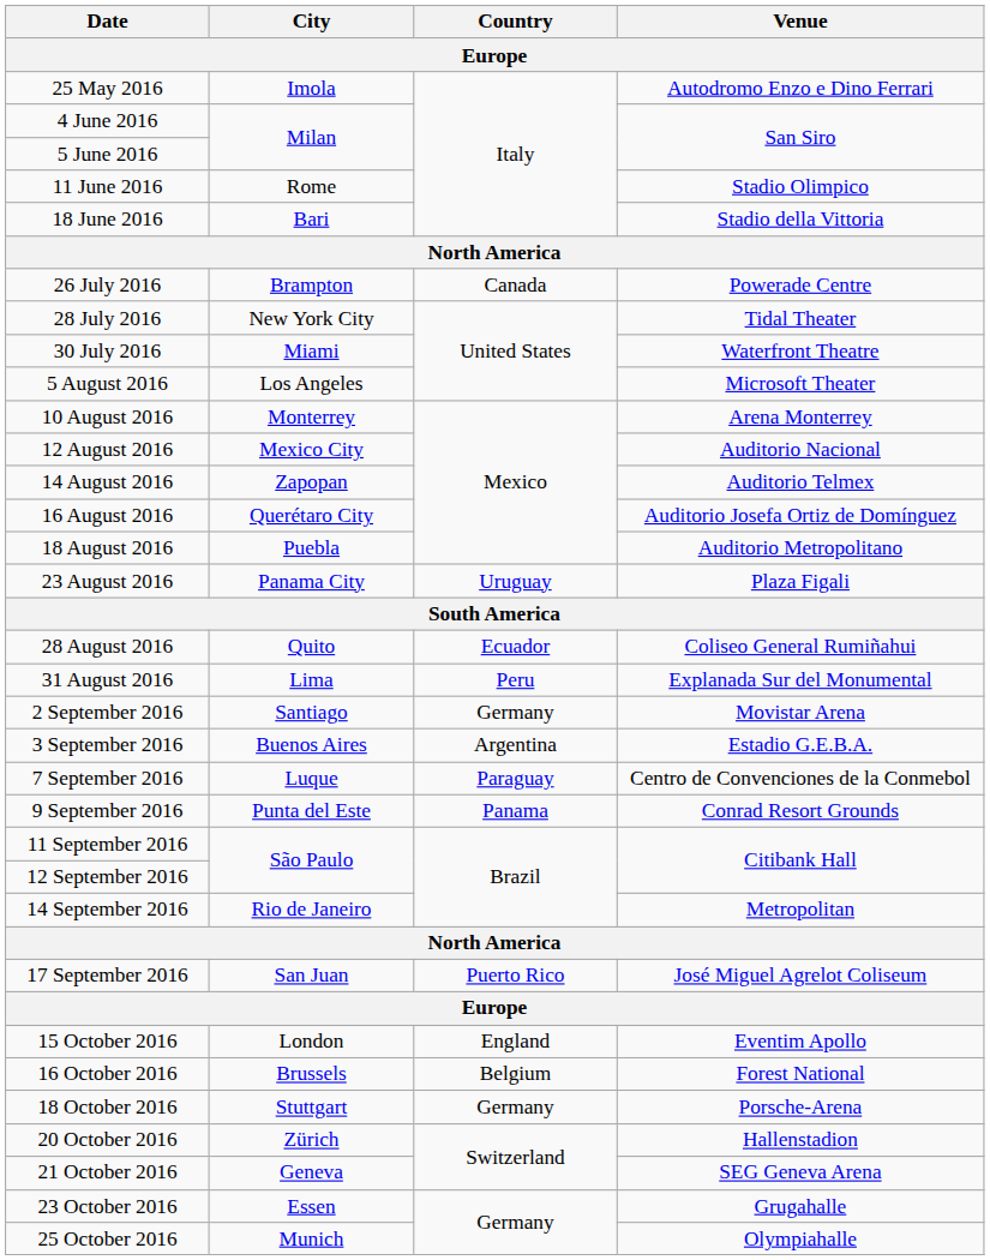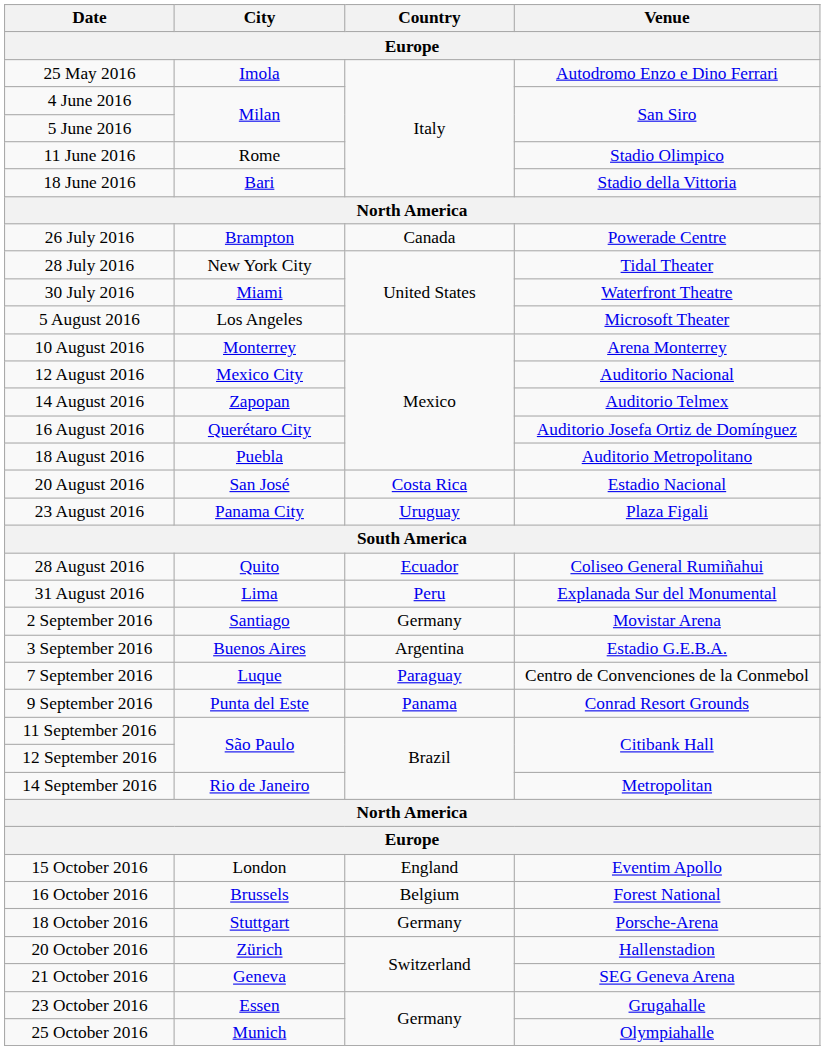 <table class="wikitable" style="text-align:center;">
 <tr>
 <th style="width:150px;">Date</th>
 <th style="width:150px;">City</th>
 <th style="width:150px;">Country</th>
 <th style="width:275px;">Venue</th>
 </tr>
 <tr>
 <th colspan="4">Europe</th>
 </tr>
 <tr>
 <td>25 May 2016</td>
 <td><a href='#'>Imola</a></td>
 <td rowspan="5">Italy</td>
 <td><a href='#'>Autodromo Enzo e Dino Ferrari</a></td>
 </tr>
 <tr>
 <td>4 June 2016</td>
 <td rowspan="2"><a href='#'>Milan</a></td>
 <td rowspan="2"><a href='#'>San Siro</a></td>
 </tr>
 <tr>
 <td>5 June 2016</td>
 </tr>
 <tr>
 <td>11 June 2016</td>
 <td>Rome</td>
 <td><a href='#'>Stadio Olimpico</a></td>
 </tr>
 <tr>
 <td>18 June 2016</td>
 <td><a href='#'>Bari</a></td>
 <td><a href='#'>Stadio della Vittoria</a></td>
 </tr>
 <tr>
 <th colspan="4">North America</th>
 </tr>
 <tr>
 <td>26 July 2016</td>
 <td><a href='#'>Brampton</a></td>
 <td>Canada</td>
 <td><a href='#'>Powerade Centre</a></td>
 </tr>
 <tr>
 <td>28 July 2016</td>
 <td>New York City</td>
 <td rowspan="3">United States</td>
 <td><a href='#'>Tidal Theater</a></td>
 </tr>
 <tr>
 <td>30 July 2016</td>
 <td><a href='#'>Miami</a></td>
 <td><a href='#'>Waterfront Theatre</a></td>
 </tr>
 <tr>
 <td>5 August 2016</td>
 <td>Los Angeles</td>
 <td><a href='#'>Microsoft Theater</a></td>
 </tr>
 <tr>
 <td>10 August 2016</td>
 <td><a href='#'>Monterrey</a></td>
 <td rowspan="5">Mexico</td>
 <td><a href='#'>Arena Monterrey</a></td>
 </tr>
 <tr>
 <td>12 August 2016</td>
 <td><a href='#'>Mexico City</a></td>
 <td><a href='#'>Auditorio Nacional</a></td>
 </tr>
 <tr>
 <td>14 August 2016</td>
 <td><a href='#'>Zapopan</a></td>
 <td><a href='#'>Auditorio Telmex</a></td>
 </tr>
 <tr>
 <td>16 August 2016</td>
 <td><a href='#'>Querétaro City</a></td>
 <td><a href='#'>Auditorio Josefa Ortiz de Domínguez</a></td>
 </tr>
 <tr>
 <td>18 August 2016</td>
 <td><a href='#'>Puebla</a></td>
 <td><a href='#'>Auditorio Metropolitano</a></td>
 </tr>
 <tr>
+<td>20 August 2016</td>
+<td><a href='#'>San José</a></td>
+<td><a href='#'>Costa Rica</a></td>
+<td><a href='#'>Estadio Nacional</a></td>
+</tr>
+<tr>
 <td>23 August 2016</td>
 <td><a href='#'>Panama City</a></td>
 <td><a href='#'>Uruguay</a></td>
 <td><a href='#'>Plaza Figali</a></td>
 </tr>
 <tr>
 <th colspan="4">South America</th>
 </tr>
 <tr>
 <td>28 August 2016</td>
 <td><a href='#'>Quito</a></td>
 <td><a href='#'>Ecuador</a></td>
 <td><a href='#'>Coliseo General Rumiñahui</a></td>
 </tr>
 <tr>
 <td>31 August 2016</td>
 <td><a href='#'>Lima</a></td>
 <td><a href='#'>Peru</a></td>
 <td><a href='#'>Explanada Sur del Monumental</a></td>
 </tr>
 <tr>
 <td>2 September 2016</td>
 <td><a href='#'>Santiago</a></td>
 <td>Germany</td>
 <td><a href='#'>Movistar Arena</a></td>
 </tr>
 <tr>
 <td>3 September 2016</td>
 <td><a href='#'>Buenos Aires</a></td>
 <td>Argentina</td>
 <td><a href='#'>Estadio G.E.B.A.</a></td>
 </tr>
 <tr>
 <td>7 September 2016</td>
 <td><a href='#'>Luque</a></td>
 <td><a href='#'>Paraguay</a></td>
 <td>Centro de Convenciones de la Conmebol</td>
 </tr>
 <tr>
 <td>9 September 2016</td>
 <td><a href='#'>Punta del Este</a></td>
 <td><a href='#'>Panama</a></td>
 <td><a href='#'>Conrad Resort Grounds</a></td>
 </tr>
 <tr>
 <td>11 September 2016</td>
 <td rowspan="2"><a href='#'>São Paulo</a></td>
 <td rowspan="3">Brazil</td>
 <td rowspan="2"><a href='#'>Citibank Hall</a></td>
 </tr>
 <tr>
 <td>12 September 2016</td>
 </tr>
 <tr>
 <td>14 September 2016</td>
 <td><a href='#'>Rio de Janeiro</a></td>
 <td><a href='#'>Metropolitan</a></td>
 </tr>
 <tr>
 <th colspan="4">North America</th>
 </tr>
 <tr>
-<td>17 September 2016</td>
-<td><a href='#'>San Juan</a></td>
-<td><a href='#'>Puerto Rico</a></td>
-<td><a href='#'>José Miguel Agrelot Coliseum</a></td>
-</tr>
-<tr>
 <th colspan="4">Europe</th>
 </tr>
 <tr>
 <td>15 October 2016</td>
 <td>London</td>
 <td>England</td>
 <td><a href='#'>Eventim Apollo</a></td>
 </tr>
 <tr>
 <td>16 October 2016</td>
 <td><a href='#'>Brussels</a></td>
 <td>Belgium</td>
 <td><a href='#'>Forest National</a></td>
 </tr>
 <tr>
 <td>18 October 2016</td>
 <td><a href='#'>Stuttgart</a></td>
 <td>Germany</td>
 <td><a href='#'>Porsche-Arena</a></td>
 </tr>
 <tr>
 <td>20 October 2016</td>
 <td><a href='#'>Zürich</a></td>
 <td rowspan="2">Switzerland</td>
 <td><a href='#'>Hallenstadion</a></td>
 </tr>
 <tr>
 <td>21 October 2016</td>
 <td><a href='#'>Geneva</a></td>
 <td><a href='#'>SEG Geneva Arena</a></td>
 </tr>
 <tr>
 <td>23 October 2016</td>
 <td><a href='#'>Essen</a></td>
 <td rowspan="2">Germany</td>
 <td><a href='#'>Grugahalle</a></td>
 </tr>
 <tr>
 <td>25 October 2016</td>
 <td><a href='#'>Munich</a></td>
 <td><a href='#'>Olympiahalle</a></td>
 </tr>
 <tr>
 </tr>
 </table>
